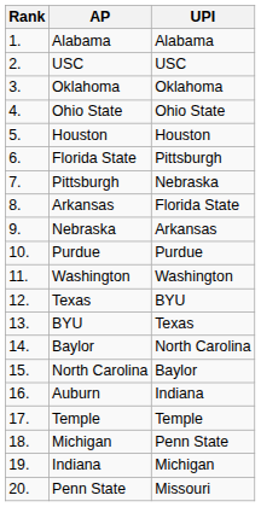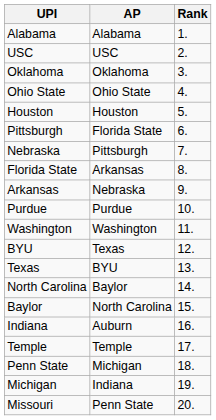 <table class="wikitable">
 <tr>
+<th>UPI</th>
+<th>AP</th>
 <th>Rank</th>
-<th>AP</th>
-<th>UPI</th>
 </tr>
 <tr>
-<td>1.</td>
 <td>Alabama</td>
 <td>Alabama</td>
+<td>1.</td>
 </tr>
 <tr>
-<td>2.</td>
 <td>USC</td>
 <td>USC</td>
+<td>2.</td>
 </tr>
 <tr>
-<td>3.</td>
 <td>Oklahoma</td>
 <td>Oklahoma</td>
+<td>3.</td>
 </tr>
 <tr>
-<td>4.</td>
 <td>Ohio State</td>
 <td>Ohio State</td>
+<td>4.</td>
 </tr>
 <tr>
-<td>5.</td>
 <td>Houston</td>
 <td>Houston</td>
+<td>5.</td>
 </tr>
 <tr>
+<td>Pittsburgh</td>
+<td>Florida State</td>
 <td>6.</td>
-<td>Florida State</td>
-<td>Pittsburgh</td>
 </tr>
 <tr>
+<td>Nebraska</td>
+<td>Pittsburgh</td>
 <td>7.</td>
-<td>Pittsburgh</td>
-<td>Nebraska</td>
 </tr>
 <tr>
+<td>Florida State</td>
+<td>Arkansas</td>
 <td>8.</td>
-<td>Arkansas</td>
-<td>Florida State</td>
 </tr>
 <tr>
+<td>Arkansas</td>
+<td>Nebraska</td>
 <td>9.</td>
-<td>Nebraska</td>
-<td>Arkansas</td>
 </tr>
 <tr>
-<td>10.</td>
 <td>Purdue</td>
 <td>Purdue</td>
+<td>10.</td>
 </tr>
 <tr>
-<td>11.</td>
 <td>Washington</td>
 <td>Washington</td>
+<td>11.</td>
 </tr>
 <tr>
+<td>BYU</td>
+<td>Texas</td>
 <td>12.</td>
+</tr>
+<tr>
 <td>Texas</td>
 <td>BYU</td>
+<td>13.</td>
 </tr>
 <tr>
-<td>13.</td>
-<td>BYU</td>
-<td>Texas</td>
+<td>North Carolina</td>
+<td>Baylor</td>
+<td>14.</td>
 </tr>
 <tr>
-<td>14.</td>
 <td>Baylor</td>
 <td>North Carolina</td>
+<td>15.</td>
 </tr>
 <tr>
-<td>15.</td>
-<td>North Carolina</td>
-<td>Baylor</td>
+<td>Indiana</td>
+<td>Auburn</td>
+<td>16.</td>
 </tr>
 <tr>
-<td>16.</td>
-<td>Auburn</td>
-<td>Indiana</td>
+<td>Temple</td>
+<td>Temple</td>
+<td>17.</td>
 </tr>
 <tr>
-<td>17.</td>
-<td>Temple</td>
-<td>Temple</td>
+<td>Penn State</td>
+<td>Michigan</td>
+<td>18.</td>
 </tr>
 <tr>
-<td>18.</td>
 <td>Michigan</td>
-<td>Penn State</td>
+<td>Indiana</td>
+<td>19.</td>
 </tr>
 <tr>
-<td>19.</td>
-<td>Indiana</td>
-<td>Michigan</td>
-</tr>
-<tr>
+<td>Missouri</td>
+<td>Penn State</td>
 <td>20.</td>
-<td>Penn State</td>
-<td>Missouri</td>
 </tr>
 </table>
